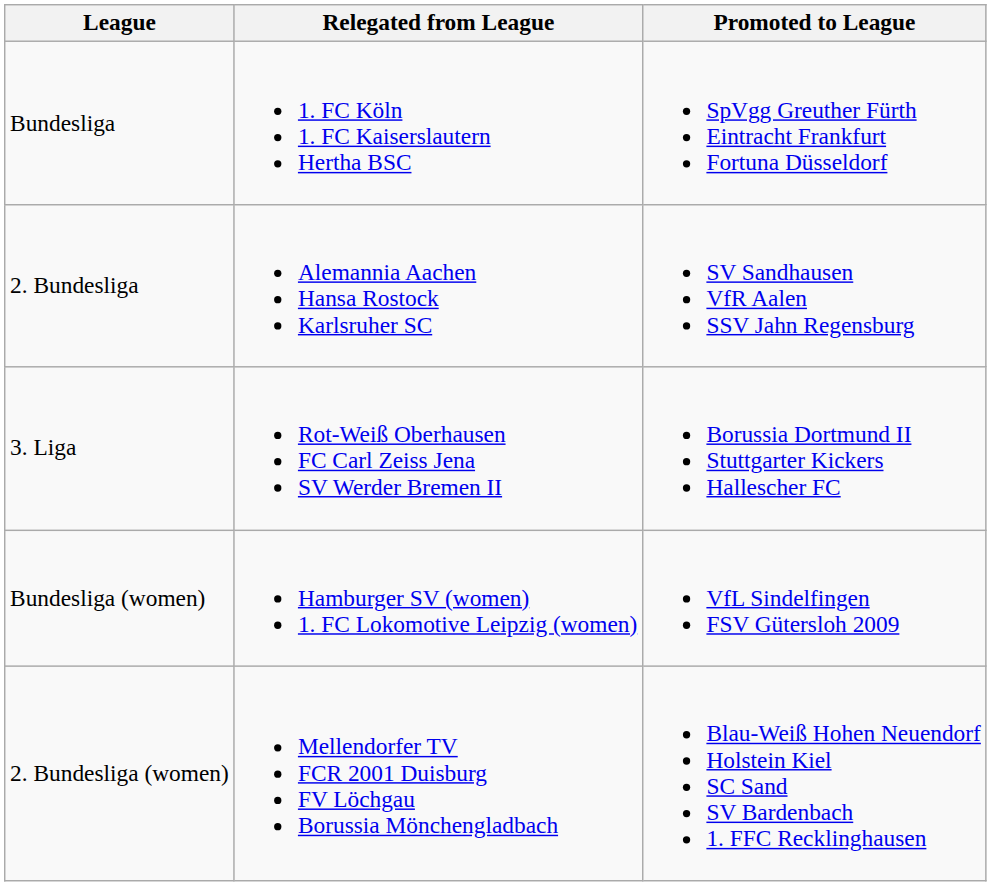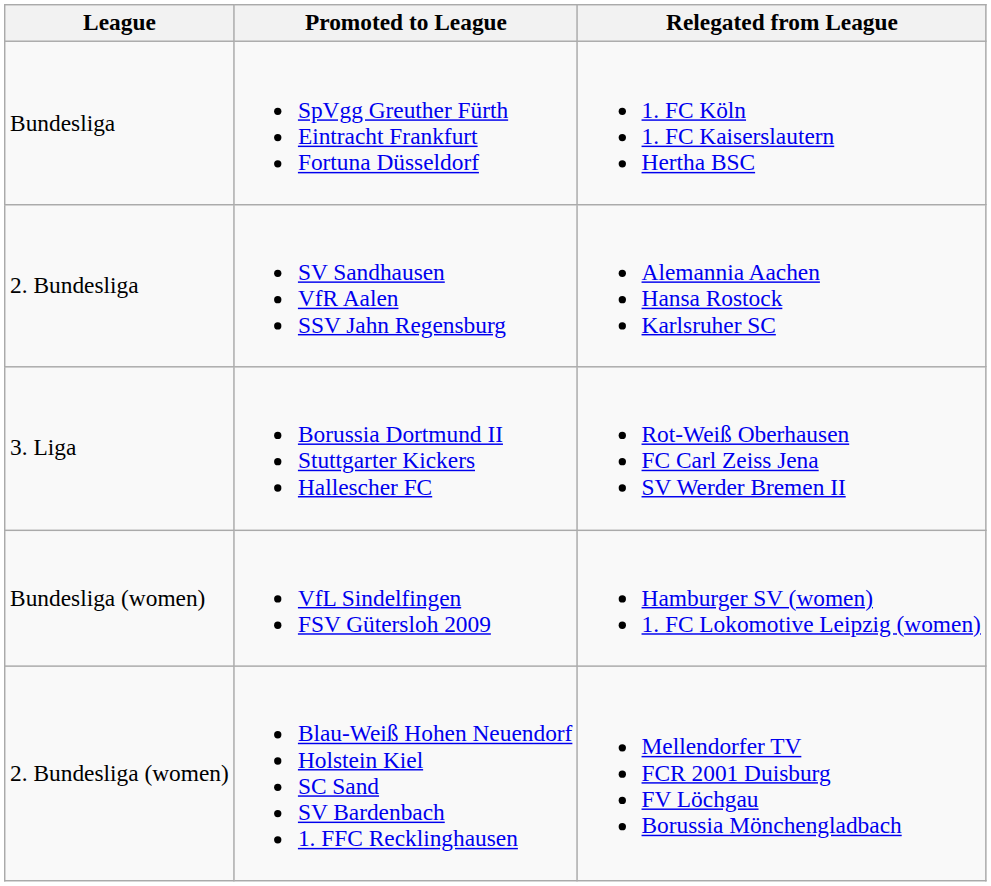 <table class="wikitable">
 <tr>
 <th>League</th>
+<th>Promoted to League</th>
 <th>Relegated from League</th>
-<th>Promoted to League</th>
 </tr>
 <tr>
 <td>Bundesliga</td>
+<td><br><ul><li><a href='#'>SpVgg Greuther Fürth</a></li><li><a href='#'>Eintracht Frankfurt</a></li><li><a href='#'>Fortuna Düsseldorf</a></li></ul></td>
 <td><br><ul><li><a href='#'>1. FC Köln</a></li><li><a href='#'>1. FC Kaiserslautern</a></li><li><a href='#'>Hertha BSC</a></li></ul></td>
-<td><br><ul><li><a href='#'>SpVgg Greuther Fürth</a></li><li><a href='#'>Eintracht Frankfurt</a></li><li><a href='#'>Fortuna Düsseldorf</a></li></ul></td>
 </tr>
 <tr>
 <td>2. Bundesliga</td>
+<td><br><ul><li><a href='#'>SV Sandhausen</a></li><li><a href='#'>VfR Aalen</a></li><li><a href='#'>SSV Jahn Regensburg</a></li></ul></td>
 <td><br><ul><li><a href='#'>Alemannia Aachen</a></li><li><a href='#'>Hansa Rostock</a></li><li><a href='#'>Karlsruher SC</a></li></ul></td>
-<td><br><ul><li><a href='#'>SV Sandhausen</a></li><li><a href='#'>VfR Aalen</a></li><li><a href='#'>SSV Jahn Regensburg</a></li></ul></td>
 </tr>
 <tr>
 <td>3. Liga</td>
+<td><br><ul><li><a href='#'>Borussia Dortmund II</a></li><li><a href='#'>Stuttgarter Kickers</a></li><li><a href='#'>Hallescher FC</a></li></ul></td>
 <td><br><ul><li><a href='#'>Rot-Weiß Oberhausen</a></li><li><a href='#'>FC Carl Zeiss Jena</a></li><li><a href='#'>SV Werder Bremen II</a></li></ul></td>
-<td><br><ul><li><a href='#'>Borussia Dortmund II</a></li><li><a href='#'>Stuttgarter Kickers</a></li><li><a href='#'>Hallescher FC</a></li></ul></td>
 </tr>
 <tr>
 <td>Bundesliga (women)</td>
+<td><br><ul><li><a href='#'>VfL Sindelfingen</a></li><li><a href='#'>FSV Gütersloh 2009</a></li></ul></td>
 <td><br><ul><li><a href='#'>Hamburger SV (women)</a></li><li><a href='#'>1. FC Lokomotive Leipzig (women)</a></li></ul></td>
-<td><br><ul><li><a href='#'>VfL Sindelfingen</a></li><li><a href='#'>FSV Gütersloh 2009</a></li></ul></td>
 </tr>
 <tr>
 <td>2. Bundesliga (women)</td>
+<td><br><ul><li><a href='#'>Blau-Weiß Hohen Neuendorf</a></li><li><a href='#'>Holstein Kiel</a></li><li><a href='#'>SC Sand</a></li><li><a href='#'>SV Bardenbach</a></li><li><a href='#'>1. FFC Recklinghausen</a></li></ul></td>
 <td><br><ul><li><a href='#'>Mellendorfer TV</a></li><li><a href='#'>FCR 2001 Duisburg</a></li><li><a href='#'>FV Löchgau</a></li><li><a href='#'>Borussia Mönchengladbach</a></li></ul></td>
-<td><br><ul><li><a href='#'>Blau-Weiß Hohen Neuendorf</a></li><li><a href='#'>Holstein Kiel</a></li><li><a href='#'>SC Sand</a></li><li><a href='#'>SV Bardenbach</a></li><li><a href='#'>1. FFC Recklinghausen</a></li></ul></td>
 </tr>
 </table>
